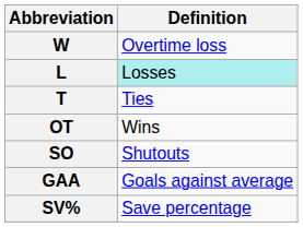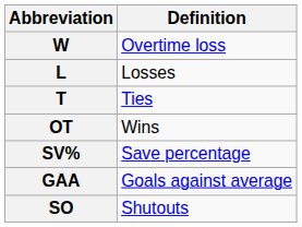 <table class="wikitable">
 <tr>
 <th scope="col">Abbreviation</th>
 <th scope="col">Definition</th>
 </tr>
 <tr>
 <th scope="row">W</th>
 <td><a href='#'>Overtime loss</a></td>
 </tr>
 <tr>
 <th scope="row">L</th>
-<td style="background: paleturquoise;">Losses</td>
+<td>Losses</td>
 </tr>
 <tr>
 <th scope="row">T</th>
 <td><a href='#'>Ties</a></td>
 </tr>
 <tr>
 <th scope="row">OT</th>
 <td>Wins</td>
 </tr>
 <tr>
-<th scope="row">SO</th>
-<td><a href='#'>Shutouts</a></td>
+<th scope="row">SV%</th>
+<td><a href='#'>Save percentage</a></td>
 </tr>
 <tr>
 <th scope="row">GAA</th>
 <td><a href='#'>Goals against average</a></td>
 </tr>
 <tr>
-<th scope="row">SV%</th>
-<td><a href='#'>Save percentage</a></td>
+<th scope="row">SO</th>
+<td><a href='#'>Shutouts</a></td>
 </tr>
 </table>
